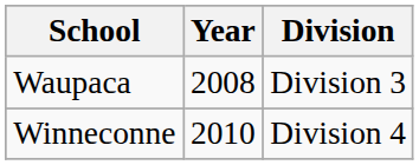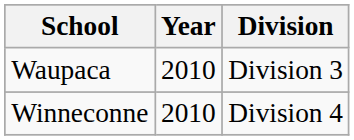 <table class="wikitable">
 <tr>
 <th>School</th>
 <th>Year</th>
 <th>Division</th>
 </tr>
 <tr>
 <td>Waupaca</td>
-<td>2008</td>
+<td>2010</td>
 <td>Division 3</td>
 </tr>
 <tr>
 <td>Winneconne</td>
 <td>2010</td>
 <td>Division 4</td>
 </tr>
 </table>
